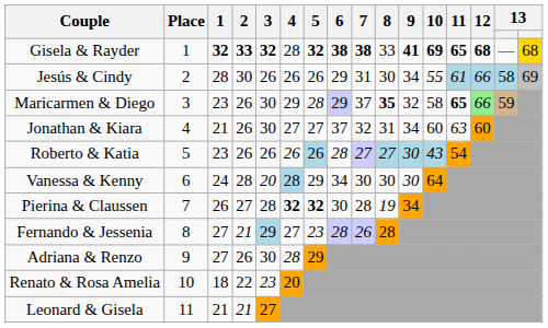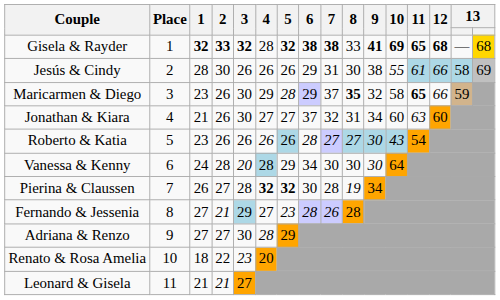 <table class="wikitable sortable" style="margin:auto; text-align:center; white-space:nowrap; width:20%;">
 <tr>
 <th rowspan=2>Couple</th>
 <th rowspan=2>Place</th>
 <th rowspan=2>1</th>
 <th rowspan=2>2</th>
 <th rowspan=2>3</th>
 <th rowspan=2>4</th>
 <th rowspan=2>5</th>
 <th rowspan=2>6</th>
 <th rowspan=2>7</th>
 <th rowspan=2>8</th>
 <th rowspan=2>9</th>
 <th rowspan=2>10</th>
 <th rowspan=2>11</th>
 <th rowspan=2>12</th>
 <th colspan=2>13</th>
 </tr>
 <tr>
 <th></th>
 <th></th>
 </tr>
 <tr>
 <td>Gisela & Rayder</td>
 <td>1</td>
 <td><span><strong>32</strong></span></td>
 <td><span><strong>33</strong></span></td>
 <td><span><strong>32</strong></span></td>
 <td>28</td>
 <td><span><strong>32</strong></span></td>
 <td><span><strong>38</strong></span></td>
 <td><span><strong>38</strong></span></td>
 <td>33</td>
 <td><span><strong>41</strong></span></td>
 <td><span><strong>69</strong></span></td>
 <td><span><strong>65</strong></span></td>
 <td><span><strong>68</strong></span></td>
 <td>—</td>
 <td bgcolor=gold>68</td>
 </tr>
 <tr>
 <td>Jesús & Cindy</td>
 <td>2</td>
 <td>28</td>
 <td>30</td>
 <td>26</td>
 <td>26</td>
 <td>26</td>
 <td>29</td>
 <td>31</td>
 <td>30</td>
-<td>34</td>
+<td>38</td>
 <td><span><em>55</em></span></td>
 <td bgcolor=lightblue><span><em>61</em></span></td>
 <td bgcolor=lightblue><span><em>66</em></span></td>
 <td bgcolor=lightblue>58</td>
 <td bgcolor=silver>69</td>
 </tr>
 <tr>
 <td>Maricarmen & Diego</td>
 <td>3</td>
 <td>23</td>
 <td>26</td>
 <td>30</td>
 <td>29</td>
 <td><span><em>28</em></span></td>
 <td bgcolor=#CCCCFF>29</td>
 <td>37</td>
 <td><span><strong>35</strong></span></td>
 <td>32</td>
 <td>58</td>
 <td><span><strong>65</strong></span></td>
-<td style="background: lightgreen;"><span><em>66</em></span></td>
+<td><span><em>66</em></span></td>
 <td bgcolor=tan>59</td>
 <td style="background:darkgray; text-align:center" colspan="1"></td>
 </tr>
 <tr>
 <td>Jonathan & Kiara</td>
 <td>4</td>
 <td>21</td>
 <td>26</td>
 <td>30</td>
 <td>27</td>
 <td>27</td>
 <td>37</td>
 <td>32</td>
 <td>31</td>
 <td>34</td>
 <td>60</td>
 <td><span><em>63</em></span></td>
 <td bgcolor=orange>60</td>
 <td style="background:darkgray; text-align:center" colspan="2"></td>
 </tr>
 <tr>
 <td>Roberto & Katia</td>
 <td>5</td>
 <td>23</td>
 <td>26</td>
 <td>26</td>
 <td><span><em>26</em></span></td>
 <td bgcolor=lightblue>26</td>
 <td><span><em>28</em></span></td>
 <td bgcolor=#CCCCFF><span><em>27</em></span></td>
 <td bgcolor=lightblue><span><em>27</em></span></td>
 <td bgcolor=lightblue><span><em>30</em></span></td>
 <td bgcolor=lightblue><span><em>43</em></span></td>
 <td bgcolor=orange>54</td>
 <td style="background:darkgray; text-align:center" colspan="3"></td>
 </tr>
 <tr>
 <td>Vanessa & Kenny</td>
 <td>6</td>
 <td>24</td>
 <td>28</td>
 <td><span><em>20</em></span></td>
 <td bgcolor=lightblue>28</td>
 <td>29</td>
 <td>34</td>
 <td>30</td>
 <td>30</td>
 <td><span><em>30</em></span></td>
 <td bgcolor=orange>64</td>
 <td style="background:darkgray; text-align:center" colspan="4"></td>
 </tr>
 <tr>
 <td>Pierina & Claussen</td>
 <td>7</td>
 <td>26</td>
 <td>27</td>
 <td>28</td>
 <td><span><strong>32</strong></span></td>
 <td><span><strong>32</strong></span></td>
 <td>30</td>
 <td>28</td>
 <td><span><em>19</em></span></td>
 <td bgcolor=orange>34</td>
 <td style="background:darkgray; text-align:center" colspan="5"></td>
 </tr>
 <tr>
 <td>Fernando & Jessenia</td>
 <td>8</td>
 <td>27</td>
 <td><span><em>21</em></span></td>
 <td bgcolor=lightblue>29</td>
 <td>27</td>
 <td><span><em>23</em></span></td>
 <td bgcolor=#CCCCFF><span><em>28</em></span></td>
 <td bgcolor=#CCCCFF><span><em>26</em></span></td>
 <td bgcolor=orange>28</td>
 <td style="background:darkgray; text-align:center" colspan="6"></td>
 </tr>
 <tr>
 <td>Adriana & Renzo</td>
 <td>9</td>
 <td>27</td>
-<td>26</td>
+<td>27</td>
 <td>30</td>
 <td><span><em>28</em></span></td>
 <td bgcolor=orange>29</td>
 <td style="background:darkgray; text-align:center" colspan="9"></td>
 </tr>
 <tr>
 <td>Renato & Rosa Amelia</td>
 <td>10</td>
 <td>18</td>
 <td>22</td>
 <td><span><em>23</em></span></td>
 <td bgcolor=orange>20</td>
 <td style="background:darkgray; text-align:center" colspan="10"></td>
 </tr>
 <tr>
 <td>Leonard & Gisela</td>
 <td>11</td>
 <td>21</td>
 <td><span><em>21</em></span></td>
 <td bgcolor=orange>27</td>
 <td bgcolor=darkgray colspan="11"></td>
 </tr>
 </table>
